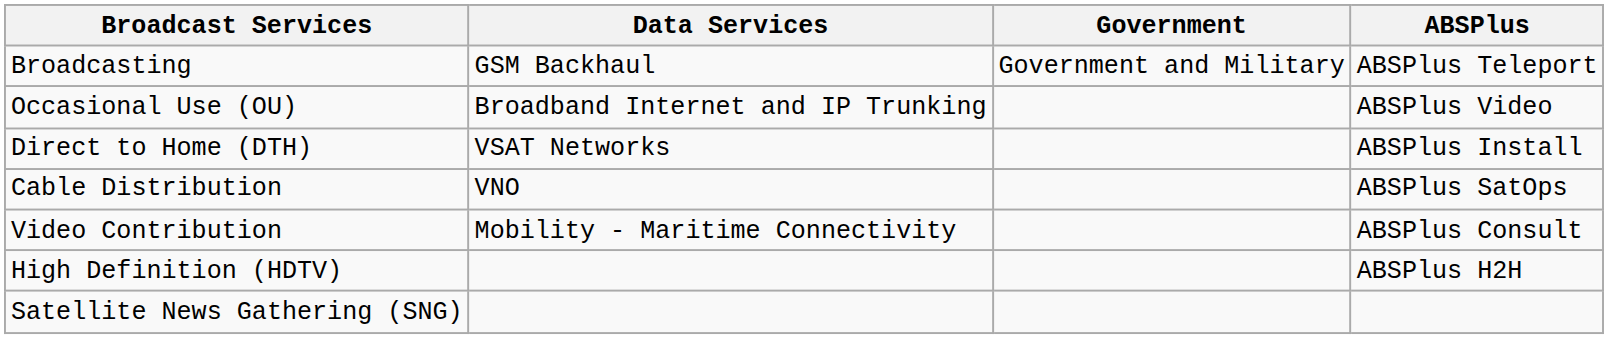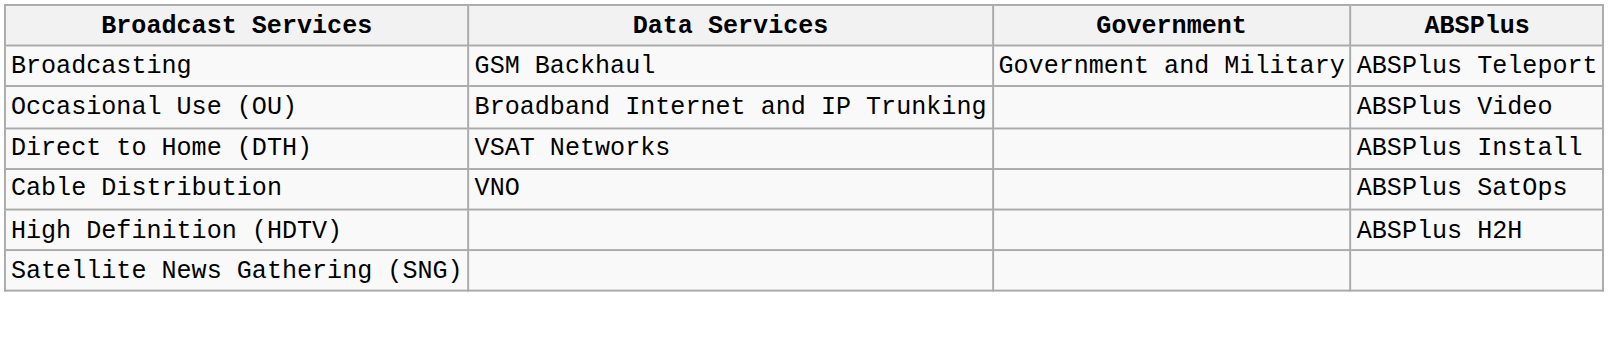 <table class="wikitable">
 <tr>
 <th>Broadcast Services</th>
 <th>Data Services</th>
 <th>Government</th>
 <th>ABSPlus</th>
 </tr>
 <tr>
 <td>Broadcasting</td>
 <td>GSM Backhaul</td>
 <td>Government and Military</td>
 <td>ABSPlus Teleport</td>
 </tr>
 <tr>
 <td>Occasional Use (OU)</td>
 <td>Broadband Internet and IP Trunking</td>
 <td></td>
 <td>ABSPlus Video</td>
 </tr>
 <tr>
 <td>Direct to Home (DTH)</td>
 <td>VSAT Networks</td>
 <td></td>
 <td>ABSPlus Install</td>
 </tr>
 <tr>
 <td>Cable Distribution</td>
 <td>VNO</td>
 <td></td>
 <td>ABSPlus SatOps</td>
 </tr>
 <tr>
-<td>Video Contribution</td>
-<td>Mobility - Maritime Connectivity</td>
-<td></td>
-<td>ABSPlus Consult</td>
-</tr>
-<tr>
 <td>High Definition (HDTV)</td>
 <td></td>
 <td></td>
 <td>ABSPlus H2H</td>
 </tr>
 <tr>
 <td>Satellite News Gathering (SNG)</td>
 <td></td>
 <td></td>
 <td></td>
 </tr>
 </table>
